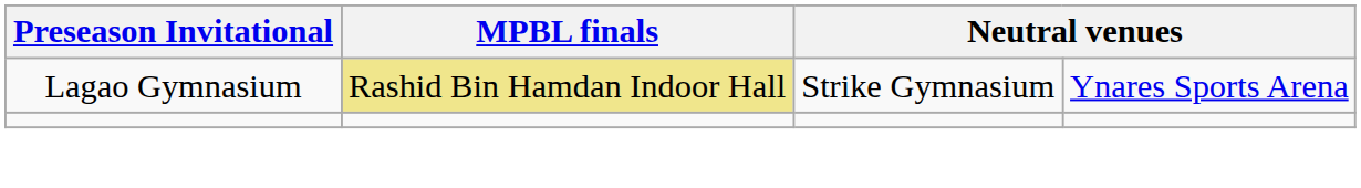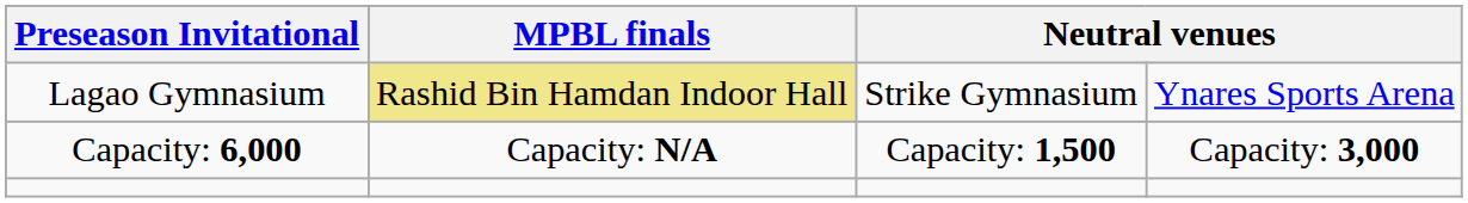 <table class="wikitable" style="text-align:center">
 <tr>
 <th><a href='#'>Preseason Invitational</a></th>
 <th><a href='#'>MPBL finals</a></th>
 <th colspan=2>Neutral venues</th>
 </tr>
 <tr>
 <td>Lagao Gymnasium <br> </td>
 <td style="background: khaki;"> Rashid Bin Hamdan Indoor Hall <br> </td>
 <td>Strike Gymnasium <br> </td>
 <td><a href='#'>Ynares Sports Arena</a> <br> </td>
 </tr>
 <tr>
+<td>Capacity: <strong>6,000</strong></td>
+<td>Capacity: <strong>N/A</strong></td>
+<td>Capacity: <strong>1,500</strong></td>
+<td>Capacity: <strong>3,000</strong></td>
+</tr>
+<tr>
 <td></td>
 <td></td>
 <td></td>
 <td></td>
 </tr>
 </table>
